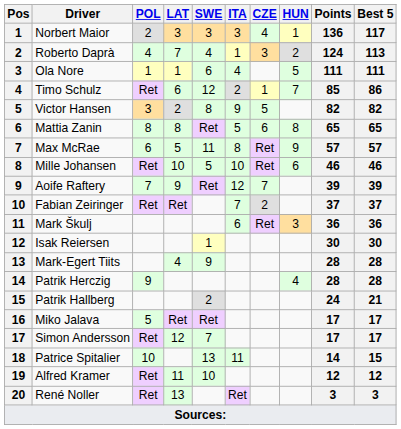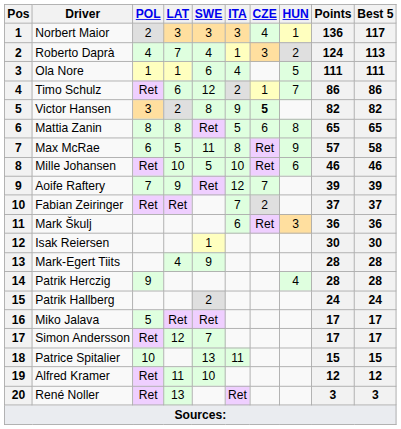 <table class="wikitable" style="font-size: 85%; text-align: center">
 <tr valign="top">
 <th valign="middle">Pos</th>
 <th valign="middle">Driver</th>
 <th><a href='#'>POL</a><br></th>
 <th><a href='#'>LAT</a><br></th>
 <th><a href='#'>SWE</a><br></th>
 <th><a href='#'>ITA</a><br></th>
 <th><a href='#'>CZE</a><br></th>
 <th><a href='#'>HUN</a><br></th>
 <th valign="middle">Points</th>
 <th valign="middle">Best 5</th>
 </tr>
 <tr>
 <th>1</th>
 <td align="left"> Norbert Maior</td>
 <td style="background:#DFDFDF;">2</td>
 <td style="background:#FFDF9F;">3</td>
 <td style="background:#FFDF9F;">3</td>
 <td style="background:#FFDF9F;">3</td>
 <td style="background:#DFFFDF;">4</td>
 <td style="background:#FFFFBF;">1</td>
 <th>136</th>
 <th>117</th>
 </tr>
 <tr>
 <th>2</th>
 <td align="left"> Roberto Daprà</td>
 <td style="background:#DFFFDF;">4</td>
 <td style="background:#DFFFDF;">7</td>
 <td style="background:#DFFFDF;">4</td>
 <td style="background:#FFFFBF;">1</td>
 <td style="background:#FFDF9F;">3</td>
 <td style="background:#DFDFDF;">2</td>
 <th>124</th>
 <th>113</th>
 </tr>
 <tr>
 <th>3</th>
 <td align="left"> Ola Nore</td>
 <td style="background:#FFFFBF;">1</td>
 <td style="background:#FFFFBF;">1</td>
 <td style="background:#DFFFDF;">6</td>
 <td style="background:#DFFFDF;">4</td>
 <td></td>
 <td style="background:#DFFFDF;">5</td>
 <th>111</th>
 <th>111</th>
 </tr>
 <tr>
 <th>4</th>
 <td align="left"> Timo Schulz</td>
 <td style="background:#EFCFFF;">Ret</td>
 <td style="background:#DFFFDF;">6</td>
 <td style="background:#DFFFDF;">12</td>
 <td style="background:#DFDFDF;">2</td>
 <td style="background:#FFFFBF;">1</td>
 <td style="background:#DFFFDF;">7</td>
-<th>85</th>
+<th>86</th>
 <th>86</th>
 </tr>
 <tr>
 <th>5</th>
 <td align="left"> Victor Hansen</td>
 <td style="background:#FFDF9F;">3</td>
 <td style="background:#DFDFDF;">2</td>
 <td style="background:#DFFFDF;">8</td>
 <td style="background:#DFFFDF;">9</td>
-<td style="background:#DFFFDF;">5</td>
+<td style="background:#DFFFDF;"><strong>5</strong></td>
 <td></td>
 <th>82</th>
 <th>82</th>
 </tr>
 <tr>
 <th>6</th>
 <td align="left"> Mattia Zanin</td>
 <td style="background:#DFFFDF;">8</td>
 <td style="background:#DFFFDF;">8</td>
 <td style="background:#EFCFFF;">Ret</td>
 <td style="background:#DFFFDF;">5</td>
 <td style="background:#DFFFDF;">6</td>
 <td style="background:#DFFFDF;">8</td>
 <th>65</th>
 <th>65</th>
 </tr>
 <tr>
 <th>7</th>
 <td align="left"> Max McRae</td>
 <td style="background:#DFFFDF;">6</td>
 <td style="background:#DFFFDF;">5</td>
 <td style="background:#DFFFDF;">11</td>
 <td style="background:#DFFFDF;">8</td>
 <td style="background:#EFCFFF;">Ret</td>
 <td style="background:#DFFFDF;">9</td>
 <th>57</th>
-<th>57</th>
+<th>58</th>
 </tr>
 <tr>
 <th>8</th>
 <td align="left"> Mille Johansen</td>
 <td style="background:#EFCFFF;">Ret</td>
 <td style="background:#DFFFDF;">10</td>
 <td style="background:#DFFFDF;">5</td>
 <td style="background:#DFFFDF;">10</td>
 <td style="background:#EFCFFF;">Ret</td>
 <td style="background:#DFFFDF;">6</td>
 <th>46</th>
 <th>46</th>
 </tr>
 <tr>
 <th>9</th>
 <td align="left"> Aoife Raftery</td>
 <td style="background:#DFFFDF;">7</td>
 <td style="background:#DFFFDF;">9</td>
 <td style="background:#EFCFFF;">Ret</td>
 <td style="background:#DFFFDF;">12</td>
 <td style="background:#DFFFDF;">7</td>
 <td></td>
 <th>39</th>
 <th>39</th>
 </tr>
 <tr>
 <th>10</th>
 <td align="left"> Fabian Zeiringer</td>
 <td style="background:#EFCFFF;">Ret</td>
 <td style="background:#EFCFFF;">Ret</td>
 <td></td>
 <td style="background:#DFFFDF;">7</td>
 <td style="background:#DFDFDF;">2</td>
 <td></td>
 <th>37</th>
 <th>37</th>
 </tr>
 <tr>
 <th>11</th>
 <td align="left"> Mark Škulj</td>
 <td></td>
 <td></td>
 <td></td>
 <td style="background:#DFFFDF;">6</td>
 <td style="background:#EFCFFF;">Ret</td>
 <td style="background:#FFDF9F;">3</td>
 <th>36</th>
 <th>36</th>
 </tr>
 <tr>
 <th>12</th>
 <td align="left"> Isak Reiersen</td>
 <td></td>
 <td></td>
 <td style="background:#FFFFBF;">1</td>
 <td></td>
 <td></td>
 <td></td>
 <th>30</th>
 <th>30</th>
 </tr>
 <tr>
 <th>13</th>
 <td align="left"> Mark-Egert Tiits</td>
 <td></td>
 <td style="background:#DFFFDF;">4</td>
 <td style="background:#DFFFDF;">9</td>
 <td></td>
 <td></td>
 <td></td>
 <th>28</th>
 <th>28</th>
 </tr>
 <tr>
 <th>14</th>
 <td align="left"> Patrik Herczig</td>
 <td style="background:#DFFFDF;">9</td>
 <td></td>
 <td></td>
 <td></td>
 <td></td>
 <td style="background:#DFFFDF;">4</td>
 <th>28</th>
 <th>28</th>
 </tr>
 <tr>
 <th>15</th>
 <td align="left"> Patrik Hallberg</td>
 <td></td>
 <td></td>
 <td style="background:#DFDFDF;">2</td>
 <td></td>
 <td></td>
 <td></td>
 <th>24</th>
-<th>21</th>
+<th>24</th>
 </tr>
 <tr>
 <th>16</th>
 <td align="left"> Miko Jalava</td>
 <td style="background:#DFFFDF;">5</td>
 <td style="background:#EFCFFF;">Ret</td>
 <td style="background:#EFCFFF;">Ret</td>
 <td></td>
 <td></td>
 <td></td>
 <th>17</th>
 <th>17</th>
 </tr>
 <tr>
 <th>17</th>
 <td align="left"> Simon Andersson</td>
 <td style="background:#EFCFFF;">Ret</td>
 <td style="background:#DFFFDF;">12</td>
 <td style="background:#DFFFDF;">7</td>
 <td></td>
 <td></td>
 <td></td>
 <th>17</th>
 <th>17</th>
 </tr>
 <tr>
 <th>18</th>
 <td align="left"> Patrice Spitalier</td>
 <td style="background:#DFFFDF;">10</td>
 <td></td>
 <td style="background:#DFFFDF;">13</td>
 <td style="background:#DFFFDF;">11</td>
 <td></td>
 <td></td>
-<th>14</th>
+<th>15</th>
 <th>15</th>
 </tr>
 <tr>
 <th>19</th>
 <td align="left"> Alfred Kramer</td>
 <td style="background:#EFCFFF;">Ret</td>
 <td style="background:#DFFFDF;">11</td>
 <td style="background:#DFFFDF;">10</td>
 <td></td>
 <td></td>
 <td></td>
 <th>12</th>
 <th>12</th>
 </tr>
 <tr>
 <th>20</th>
 <td align="left"> René Noller</td>
 <td style="background:#EFCFFF;">Ret</td>
 <td style="background:#DFFFDF;">13</td>
 <td></td>
 <td style="background:#EFCFFF;">Ret</td>
 <td></td>
 <td></td>
 <th>3</th>
 <th>3</th>
 </tr>
 <tr>
 <td colspan="12" style="background-color:#EAECF0;text-align:center"><strong>Sources:</strong></td>
 </tr>
 </table>
